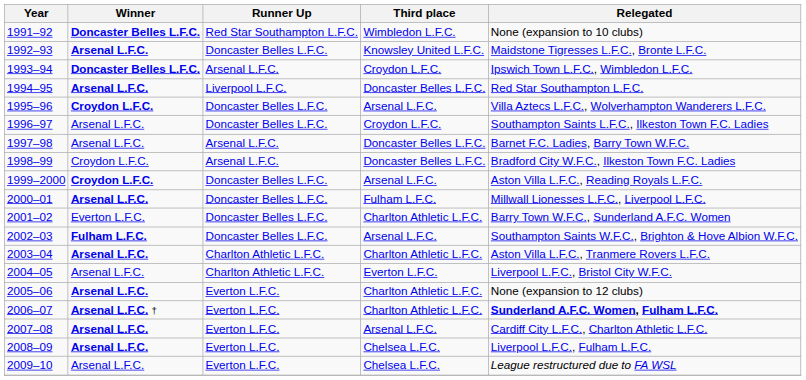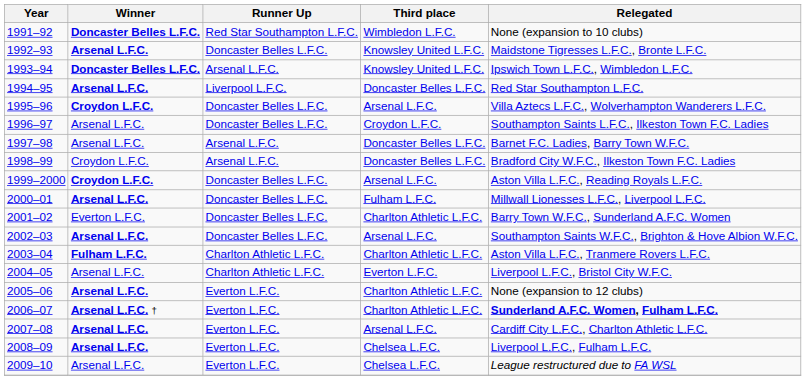 <table class="wikitable">
 <tr>
 <th>Year</th>
 <th>Winner</th>
 <th>Runner Up</th>
 <th>Third place</th>
 <th>Relegated</th>
 </tr>
 <tr>
 <td><a href='#'>1991–92</a></td>
 <td><strong><a href='#'>Doncaster Belles L.F.C.</a></strong></td>
 <td><a href='#'>Red Star Southampton L.F.C.</a></td>
 <td><a href='#'>Wimbledon L.F.C.</a></td>
 <td>None (expansion to 10 clubs)</td>
 </tr>
 <tr>
 <td><a href='#'>1992–93</a></td>
 <td><strong><a href='#'>Arsenal L.F.C.</a></strong></td>
 <td><a href='#'>Doncaster Belles L.F.C.</a></td>
 <td><a href='#'>Knowsley United L.F.C.</a></td>
 <td><a href='#'>Maidstone Tigresses L.F.C.</a>, <a href='#'>Bronte L.F.C.</a></td>
 </tr>
 <tr>
 <td><a href='#'>1993–94</a></td>
 <td><strong><a href='#'>Doncaster Belles L.F.C.</a></strong></td>
 <td><a href='#'>Arsenal L.F.C.</a></td>
-<td><a href='#'>Croydon L.F.C.</a></td>
+<td><a href='#'>Knowsley United L.F.C.</a></td>
 <td><a href='#'>Ipswich Town L.F.C.</a>, <a href='#'>Wimbledon L.F.C.</a></td>
 </tr>
 <tr>
 <td><a href='#'>1994–95</a></td>
 <td><strong><a href='#'>Arsenal L.F.C.</a></strong></td>
 <td><a href='#'>Liverpool L.F.C.</a></td>
 <td><a href='#'>Doncaster Belles L.F.C.</a></td>
 <td><a href='#'>Red Star Southampton L.F.C.</a></td>
 </tr>
 <tr>
 <td><a href='#'>1995–96</a></td>
 <td><strong><a href='#'>Croydon L.F.C.</a></strong></td>
 <td><a href='#'>Doncaster Belles L.F.C.</a></td>
 <td><a href='#'>Arsenal L.F.C.</a></td>
 <td><a href='#'>Villa Aztecs L.F.C.</a>, <a href='#'>Wolverhampton Wanderers L.F.C.</a></td>
 </tr>
 <tr>
 <td><a href='#'>1996–97</a></td>
 <td><a href='#'>Arsenal L.F.C.</a></td>
 <td><a href='#'>Doncaster Belles L.F.C.</a></td>
 <td><a href='#'>Croydon L.F.C.</a></td>
 <td><a href='#'>Southampton Saints L.F.C.</a>, <a href='#'>Ilkeston Town F.C. Ladies</a></td>
 </tr>
 <tr>
 <td><a href='#'>1997–98</a></td>
 <td><a href='#'>Arsenal L.F.C.</a></td>
 <td><a href='#'>Arsenal L.F.C.</a></td>
 <td><a href='#'>Doncaster Belles L.F.C.</a></td>
 <td><a href='#'>Barnet F.C. Ladies</a>, <a href='#'>Barry Town W.F.C.</a></td>
 </tr>
 <tr>
 <td><a href='#'>1998–99</a></td>
 <td><a href='#'>Croydon L.F.C.</a></td>
 <td><a href='#'>Arsenal L.F.C.</a></td>
 <td><a href='#'>Doncaster Belles L.F.C.</a></td>
 <td><a href='#'>Bradford City W.F.C.</a>, <a href='#'>Ilkeston Town F.C. Ladies</a></td>
 </tr>
 <tr>
 <td><a href='#'>1999–2000</a></td>
 <td><strong><a href='#'>Croydon L.F.C.</a></strong></td>
 <td><a href='#'>Doncaster Belles L.F.C.</a></td>
 <td><a href='#'>Arsenal L.F.C.</a></td>
 <td><a href='#'>Aston Villa L.F.C.</a>, <a href='#'>Reading Royals L.F.C.</a></td>
 </tr>
 <tr>
 <td><a href='#'>2000–01</a></td>
 <td><strong><a href='#'>Arsenal L.F.C.</a></strong></td>
 <td><a href='#'>Doncaster Belles L.F.C.</a></td>
 <td><a href='#'>Fulham L.F.C.</a></td>
 <td><a href='#'>Millwall Lionesses L.F.C.</a>, <a href='#'>Liverpool L.F.C.</a></td>
 </tr>
 <tr>
 <td><a href='#'>2001–02</a></td>
 <td><a href='#'>Everton L.F.C.</a></td>
 <td><a href='#'>Doncaster Belles L.F.C.</a></td>
 <td><a href='#'>Charlton Athletic L.F.C.</a></td>
 <td><a href='#'>Barry Town W.F.C.</a>, <a href='#'>Sunderland A.F.C. Women</a></td>
 </tr>
 <tr>
 <td><a href='#'>2002–03</a></td>
-<td><strong><a href='#'>Fulham L.F.C.</a></strong></td>
+<td><strong><a href='#'>Arsenal L.F.C.</a></strong></td>
 <td><a href='#'>Doncaster Belles L.F.C.</a></td>
 <td><a href='#'>Arsenal L.F.C.</a></td>
 <td><a href='#'>Southampton Saints W.F.C.</a>, <a href='#'>Brighton & Hove Albion W.F.C.</a></td>
 </tr>
 <tr>
 <td><a href='#'>2003–04</a></td>
-<td><strong><a href='#'>Arsenal L.F.C.</a></strong></td>
+<td><strong><a href='#'>Fulham L.F.C.</a></strong></td>
 <td><a href='#'>Charlton Athletic L.F.C.</a></td>
 <td><a href='#'>Charlton Athletic L.F.C.</a></td>
 <td><a href='#'>Aston Villa L.F.C.</a>, <a href='#'>Tranmere Rovers L.F.C.</a></td>
 </tr>
 <tr>
 <td><a href='#'>2004–05</a></td>
 <td><a href='#'>Arsenal L.F.C.</a></td>
 <td><a href='#'>Charlton Athletic L.F.C.</a></td>
 <td><a href='#'>Everton L.F.C.</a></td>
 <td><a href='#'>Liverpool L.F.C.</a>, <a href='#'>Bristol City W.F.C.</a></td>
 </tr>
 <tr>
 <td><a href='#'>2005–06</a></td>
 <td><strong><a href='#'>Arsenal L.F.C.</a></strong></td>
 <td><a href='#'>Everton L.F.C.</a></td>
 <td><a href='#'>Charlton Athletic L.F.C.</a></td>
 <td>None (expansion to 12 clubs)</td>
 </tr>
 <tr>
 <td><a href='#'>2006–07</a></td>
 <td><strong><a href='#'>Arsenal L.F.C.</a></strong> <small>†</small></td>
 <td><a href='#'>Everton L.F.C.</a></td>
 <td><a href='#'>Charlton Athletic L.F.C.</a></td>
 <td><strong><a href='#'>Sunderland A.F.C. Women</a>, <a href='#'>Fulham L.F.C.</a></strong></td>
 </tr>
 <tr>
 <td><a href='#'>2007–08</a></td>
 <td><strong><a href='#'>Arsenal L.F.C.</a></strong></td>
 <td><a href='#'>Everton L.F.C.</a></td>
 <td><a href='#'>Arsenal L.F.C.</a></td>
 <td><a href='#'>Cardiff City L.F.C.</a>, <a href='#'>Charlton Athletic L.F.C.</a></td>
 </tr>
 <tr>
 <td><a href='#'>2008–09</a></td>
 <td><strong><a href='#'>Arsenal L.F.C.</a></strong></td>
 <td><a href='#'>Everton L.F.C.</a></td>
 <td><a href='#'>Chelsea L.F.C.</a></td>
 <td><a href='#'>Liverpool L.F.C.</a>, <a href='#'>Fulham L.F.C.</a></td>
 </tr>
 <tr>
 <td><a href='#'>2009–10</a></td>
 <td><a href='#'>Arsenal L.F.C.</a></td>
 <td><a href='#'>Everton L.F.C.</a></td>
 <td><a href='#'>Chelsea L.F.C.</a></td>
 <td><em>League restructured due to <a href='#'>FA WSL</a></em></td>
 </tr>
 <tr>
 </tr>
 </table>
